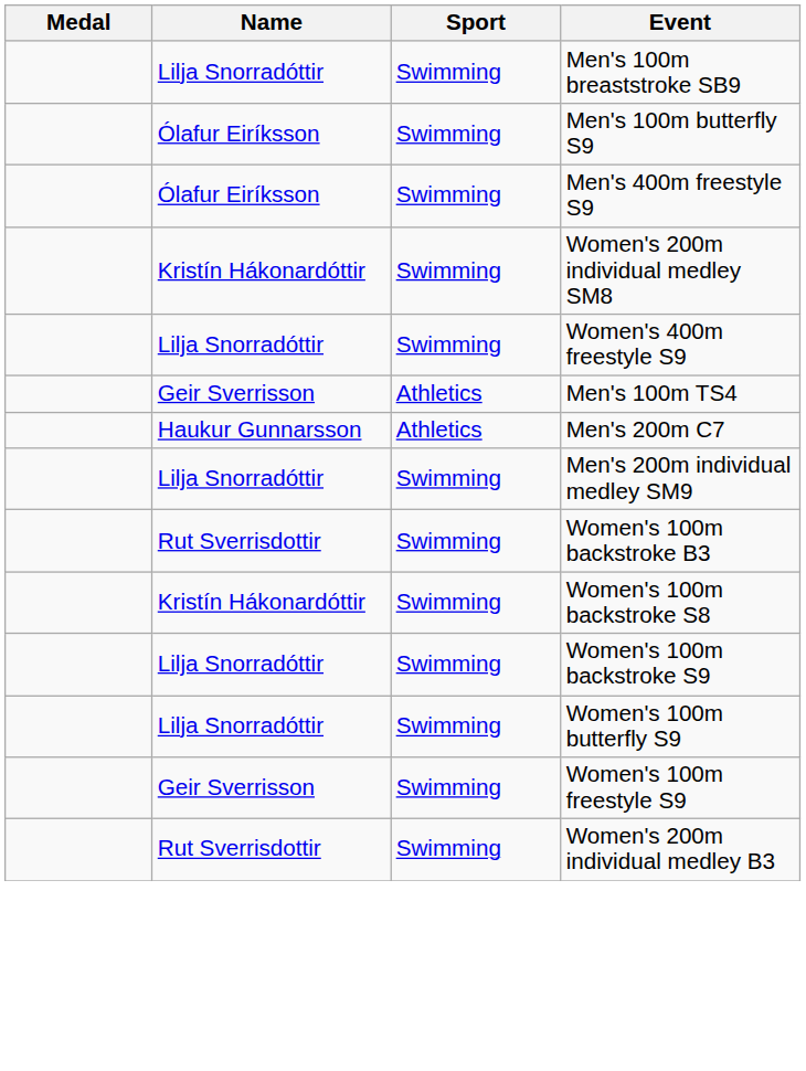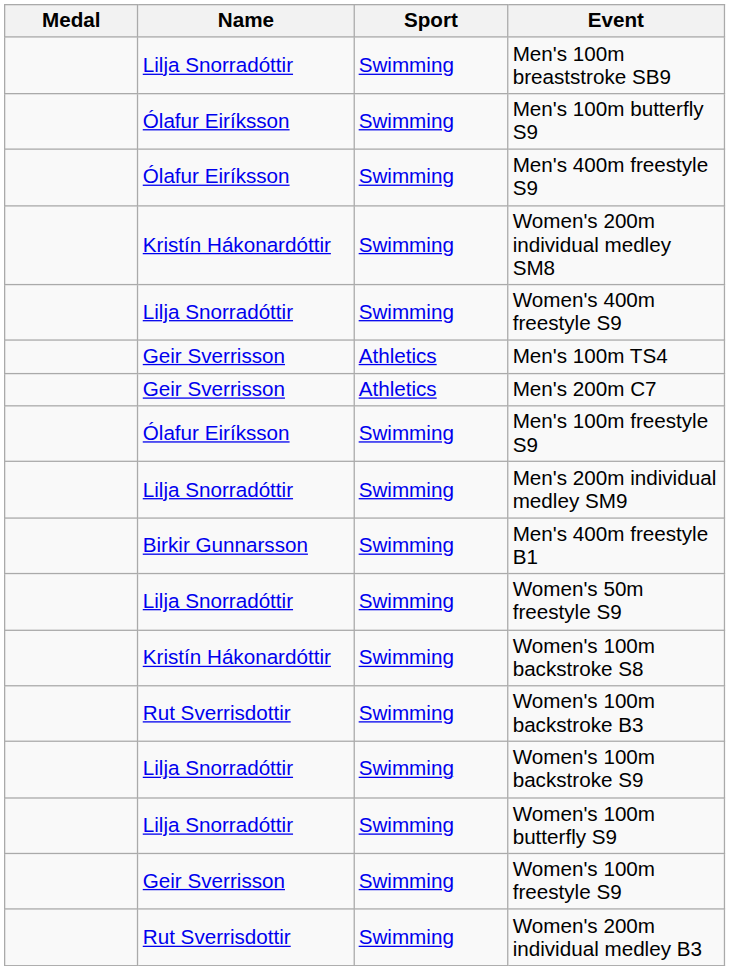 <table class="wikitable">
 <tr>
 <th style="width:6em">Medal</th>
 <th style="width:10em">Name</th>
 <th style="width:7em">Sport</th>
 <th style="width:10em">Event</th>
 </tr>
 <tr>
 <td></td>
 <td><a href='#'>Lilja Snorradóttir</a></td>
 <td><a href='#'>Swimming</a></td>
 <td>Men's 100m breaststroke SB9</td>
 </tr>
 <tr>
 <td></td>
 <td><a href='#'>Ólafur Eiríksson</a></td>
 <td><a href='#'>Swimming</a></td>
 <td>Men's 100m butterfly S9</td>
 </tr>
 <tr>
 <td></td>
 <td><a href='#'>Ólafur Eiríksson</a></td>
 <td><a href='#'>Swimming</a></td>
 <td>Men's 400m freestyle S9</td>
 </tr>
 <tr>
 <td></td>
 <td><a href='#'>Kristín Hákonardóttir</a></td>
 <td><a href='#'>Swimming</a></td>
 <td>Women's 200m individual medley SM8</td>
 </tr>
 <tr>
 <td></td>
 <td><a href='#'>Lilja Snorradóttir</a></td>
 <td><a href='#'>Swimming</a></td>
 <td>Women's 400m freestyle S9</td>
 </tr>
 <tr>
 <td></td>
 <td><a href='#'>Geir Sverrisson</a></td>
 <td><a href='#'>Athletics</a></td>
 <td>Men's 100m TS4</td>
 </tr>
 <tr>
 <td></td>
-<td><a href='#'>Haukur Gunnarsson</a></td>
+<td><a href='#'>Geir Sverrisson</a></td>
 <td><a href='#'>Athletics</a></td>
 <td>Men's 200m C7</td>
+</tr>
+<tr>
+<td></td>
+<td><a href='#'>Ólafur Eiríksson</a></td>
+<td><a href='#'>Swimming</a></td>
+<td>Men's 100m freestyle S9</td>
 </tr>
 <tr>
 <td></td>
 <td><a href='#'>Lilja Snorradóttir</a></td>
 <td><a href='#'>Swimming</a></td>
 <td>Men's 200m individual medley SM9</td>
 </tr>
 <tr>
 <td></td>
-<td><a href='#'>Rut Sverrisdottir</a></td>
+<td><a href='#'>Birkir Gunnarsson</a></td>
 <td><a href='#'>Swimming</a></td>
-<td>Women's 100m backstroke B3</td>
+<td>Men's 400m freestyle B1</td>
+</tr>
+<tr>
+<td></td>
+<td><a href='#'>Lilja Snorradóttir</a></td>
+<td><a href='#'>Swimming</a></td>
+<td>Women's 50m freestyle S9</td>
 </tr>
 <tr>
 <td></td>
 <td><a href='#'>Kristín Hákonardóttir</a></td>
 <td><a href='#'>Swimming</a></td>
 <td>Women's 100m backstroke S8</td>
+</tr>
+<tr>
+<td></td>
+<td><a href='#'>Rut Sverrisdottir</a></td>
+<td><a href='#'>Swimming</a></td>
+<td>Women's 100m backstroke B3</td>
 </tr>
 <tr>
 <td></td>
 <td><a href='#'>Lilja Snorradóttir</a></td>
 <td><a href='#'>Swimming</a></td>
 <td>Women's 100m backstroke S9</td>
 </tr>
 <tr>
 <td></td>
 <td><a href='#'>Lilja Snorradóttir</a></td>
 <td><a href='#'>Swimming</a></td>
 <td>Women's 100m butterfly S9</td>
 </tr>
 <tr>
 <td></td>
 <td><a href='#'>Geir Sverrisson</a></td>
 <td><a href='#'>Swimming</a></td>
 <td>Women's 100m freestyle S9</td>
 </tr>
 <tr>
 <td></td>
 <td><a href='#'>Rut Sverrisdottir</a></td>
 <td><a href='#'>Swimming</a></td>
 <td>Women's 200m individual medley B3</td>
 </tr>
 </table>
